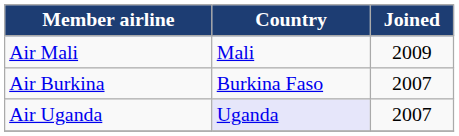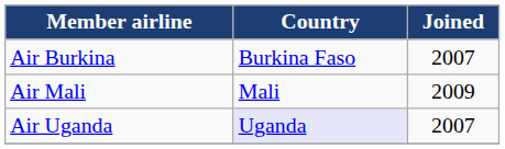 <table class="wikitable sortable toccolours">
 <tr>
 <th style="background:#1d3d73; color:white; width:160px;">Member airline</th>
 <th style="background:#1d3d73; color:white; width:120px;">Country</th>
 <th style="background:#1d3d73; color:white; width:60px;">Joined</th>
 </tr>
 <tr>
+<td><a href='#'>Air Burkina</a></td>
+<td><a href='#'>Burkina Faso</a></td>
+<td style="text-align:center;">2007</td>
+</tr>
+<tr>
 <td><a href='#'>Air Mali</a></td>
 <td><a href='#'>Mali</a></td>
 <td style="text-align:center;">2009</td>
-</tr>
-<tr>
-<td><a href='#'>Air Burkina</a></td>
-<td><a href='#'>Burkina Faso</a></td>
-<td style="text-align:center;">2007</td>
 </tr>
 <tr>
 <td><a href='#'>Air Uganda</a></td>
 <td style="background: lavender;"><a href='#'>Uganda</a></td>
 <td style="text-align:center;">2007</td>
 </tr>
 <tr>
 </tr>
 </table>
